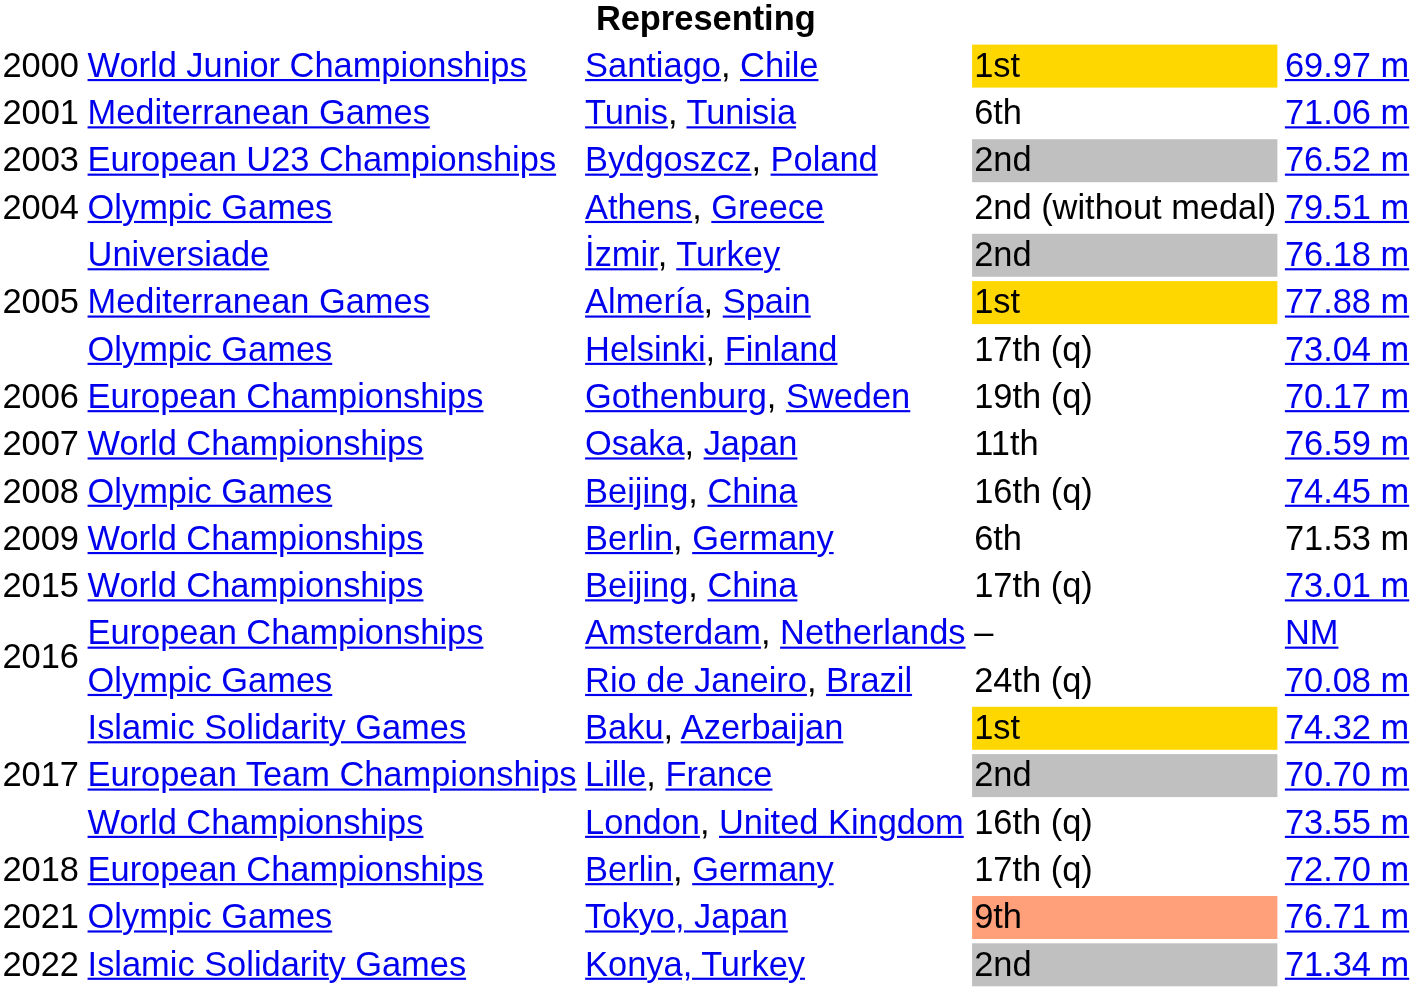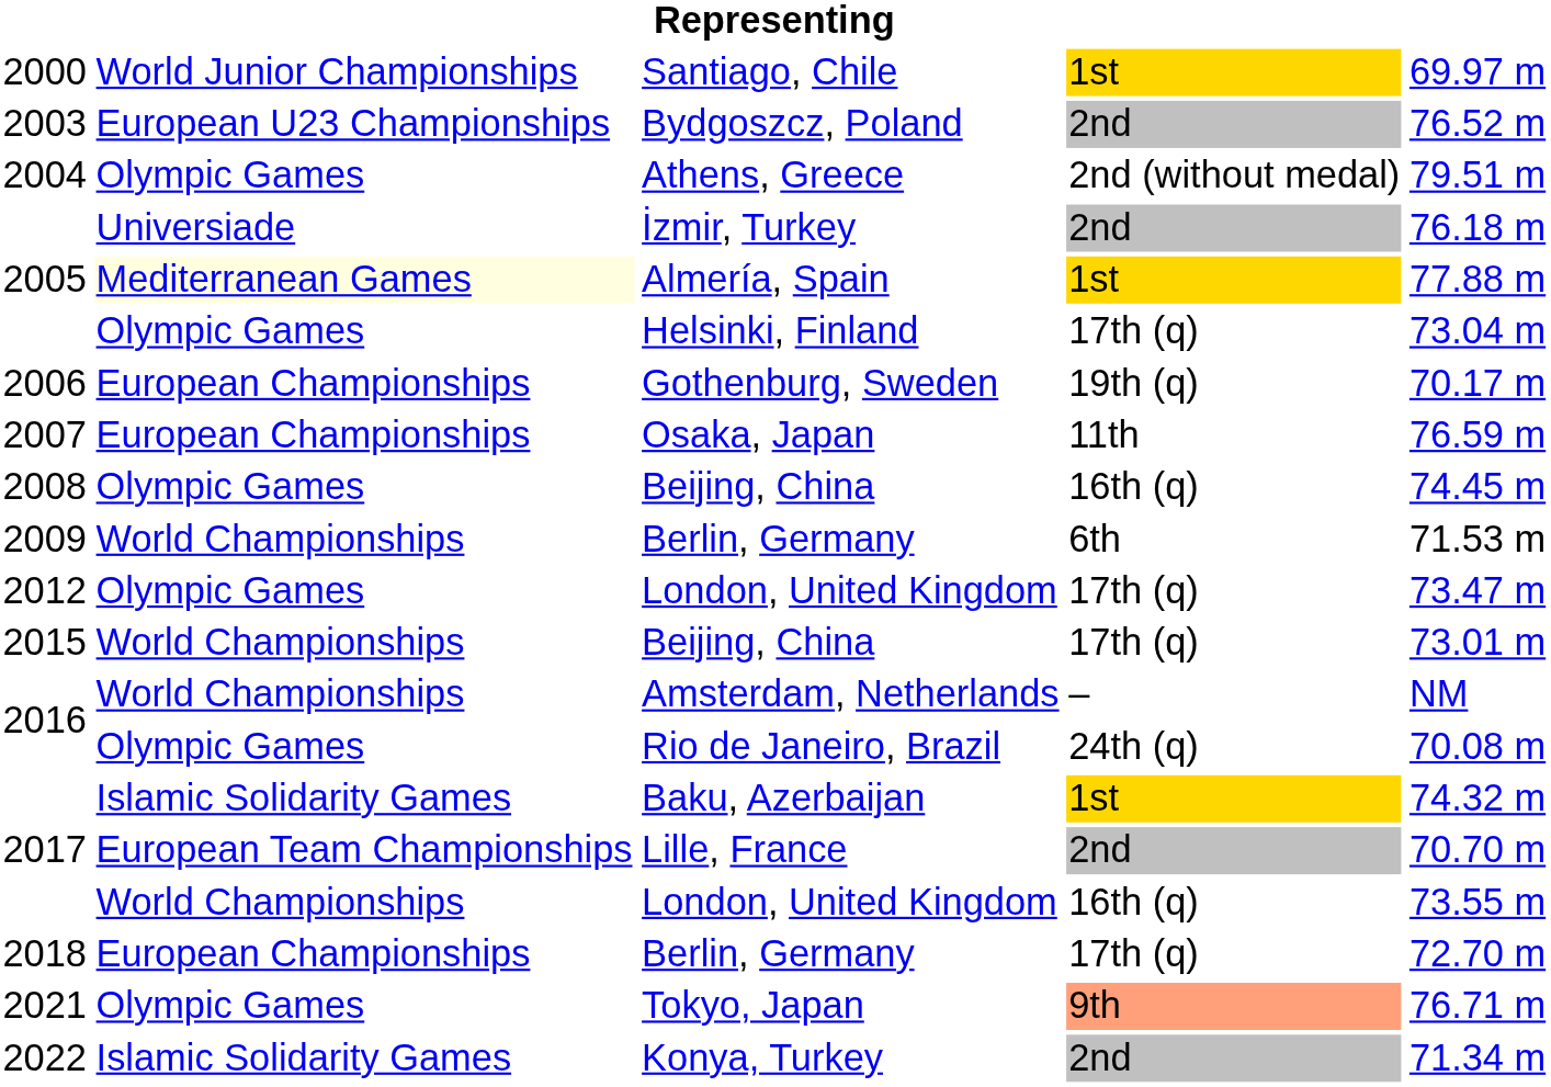 <table>
 <tr>
 <th colspan="5">Representing </th>
 </tr>
 <tr>
 <td>2000</td>
 <td><a href='#'>World Junior Championships</a></td>
 <td><a href='#'>Santiago</a>, <a href='#'>Chile</a></td>
 <td bgcolor="gold">1st</td>
 <td><a href='#'>69.97 m</a> </td>
-</tr>
-<tr>
-<td>2001</td>
-<td><a href='#'>Mediterranean Games</a></td>
-<td><a href='#'>Tunis</a>, <a href='#'>Tunisia</a></td>
-<td>6th</td>
-<td><a href='#'>71.06 m</a></td>
 </tr>
 <tr>
 <td>2003</td>
 <td><a href='#'>European U23 Championships</a></td>
 <td><a href='#'>Bydgoszcz</a>, <a href='#'>Poland</a></td>
 <td bgcolor=silver>2nd</td>
 <td><a href='#'>76.52 m</a></td>
 </tr>
 <tr>
 <td>2004</td>
 <td><a href='#'>Olympic Games</a></td>
 <td><a href='#'>Athens</a>, <a href='#'>Greece</a></td>
 <td>2nd (without medal)</td>
 <td><a href='#'>79.51 m</a></td>
 </tr>
 <tr>
 <td rowspan=3>2005</td>
 <td><a href='#'>Universiade</a></td>
 <td><a href='#'>İzmir</a>, <a href='#'>Turkey</a></td>
 <td bgcolor="silver">2nd</td>
 <td><a href='#'>76.18 m</a></td>
 </tr>
 <tr>
-<td><a href='#'>Mediterranean Games</a></td>
+<td style="background: lightyellow;"><a href='#'>Mediterranean Games</a></td>
 <td><a href='#'>Almería</a>, <a href='#'>Spain</a></td>
 <td bgcolor="gold">1st</td>
 <td><a href='#'>77.88 m</a></td>
 </tr>
 <tr>
 <td><a href='#'>Olympic Games</a></td>
 <td><a href='#'>Helsinki</a>, <a href='#'>Finland</a></td>
 <td>17th (q)</td>
 <td><a href='#'>73.04 m</a></td>
 </tr>
 <tr>
 <td>2006</td>
 <td><a href='#'>European Championships</a></td>
 <td><a href='#'>Gothenburg</a>, <a href='#'>Sweden</a></td>
 <td>19th (q)</td>
 <td><a href='#'>70.17 m</a></td>
 </tr>
 <tr>
 <td>2007</td>
-<td><a href='#'>World Championships</a></td>
+<td><a href='#'>European Championships</a></td>
 <td><a href='#'>Osaka</a>, <a href='#'>Japan</a></td>
 <td>11th</td>
 <td><a href='#'>76.59 m</a></td>
 </tr>
 <tr>
 <td>2008</td>
 <td><a href='#'>Olympic Games</a></td>
 <td><a href='#'>Beijing</a>, <a href='#'>China</a></td>
 <td>16th (q)</td>
 <td><a href='#'>74.45 m</a></td>
 </tr>
 <tr>
 <td>2009</td>
 <td><a href='#'>World Championships</a></td>
 <td><a href='#'>Berlin</a>, <a href='#'>Germany</a></td>
 <td>6th</td>
 <td>71.53 m</td>
 </tr>
 <tr>
+<td>2012</td>
+<td><a href='#'>Olympic Games</a></td>
+<td><a href='#'>London</a>, <a href='#'>United Kingdom</a></td>
+<td>17th (q)</td>
+<td><a href='#'>73.47 m</a></td>
+</tr>
+<tr>
 <td>2015</td>
 <td><a href='#'>World Championships</a></td>
 <td><a href='#'>Beijing</a>, <a href='#'>China</a></td>
 <td>17th (q)</td>
 <td><a href='#'>73.01 m</a></td>
 </tr>
 <tr>
 <td rowspan=2>2016</td>
-<td><a href='#'>European Championships</a></td>
+<td><a href='#'>World Championships</a></td>
 <td><a href='#'>Amsterdam</a>, <a href='#'>Netherlands</a></td>
 <td>–</td>
 <td><a href='#'>NM</a></td>
 </tr>
 <tr>
 <td><a href='#'>Olympic Games</a></td>
 <td><a href='#'>Rio de Janeiro</a>, <a href='#'>Brazil</a></td>
 <td>24th (q)</td>
 <td><a href='#'>70.08 m</a></td>
 </tr>
 <tr>
 <td rowspan=3>2017</td>
 <td><a href='#'>Islamic Solidarity Games</a></td>
 <td><a href='#'>Baku</a>, <a href='#'>Azerbaijan</a></td>
 <td bgcolor=gold>1st</td>
 <td><a href='#'>74.32 m</a></td>
 </tr>
 <tr>
 <td><a href='#'>European Team Championships</a></td>
 <td><a href='#'>Lille</a>, <a href='#'>France</a></td>
 <td bgcolor=silver>2nd</td>
 <td><a href='#'>70.70 m</a></td>
 </tr>
 <tr>
 <td><a href='#'>World Championships</a></td>
 <td><a href='#'>London</a>, <a href='#'>United Kingdom</a></td>
 <td>16th (q)</td>
 <td><a href='#'>73.55 m</a></td>
 </tr>
 <tr>
 <td>2018</td>
 <td><a href='#'>European Championships</a></td>
 <td><a href='#'>Berlin</a>, <a href='#'>Germany</a></td>
 <td>17th (q)</td>
 <td><a href='#'>72.70 m</a></td>
 </tr>
 <tr>
 <td>2021</td>
 <td><a href='#'>Olympic Games</a></td>
 <td><a href='#'>Tokyo, Japan</a></td>
 <td style="background: lightsalmon;">9th</td>
 <td><a href='#'>76.71 m</a></td>
 </tr>
 <tr>
 <td>2022</td>
 <td><a href='#'>Islamic Solidarity Games</a></td>
 <td><a href='#'>Konya, Turkey</a></td>
 <td bgcolor=silver>2nd</td>
 <td><a href='#'>71.34 m</a></td>
 </tr>
 </table>
